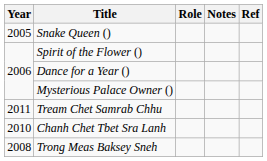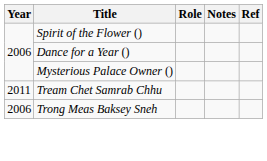 <table class="wikitable">
 <tr>
 <th>Year</th>
 <th>Title</th>
 <th>Role</th>
 <th>Notes</th>
 <th>Ref</th>
-</tr>
-<tr>
-<td>2005</td>
-<td><em>Snake Queen</em> ()</td>
-<td></td>
-<td></td>
-<td></td>
 </tr>
 <tr>
 <td rowspan="3">2006</td>
 <td><em>Spirit of the Flower</em> ()</td>
 <td></td>
 <td></td>
 <td></td>
 </tr>
 <tr>
 <td><em>Dance for a Year</em> ()</td>
 <td></td>
 <td></td>
 <td></td>
 </tr>
 <tr>
 <td><em>Mysterious Palace Owner</em> ()</td>
 <td></td>
 <td></td>
 <td></td>
 </tr>
 <tr>
 <td>2011</td>
 <td><em>Tream Chet Samrab Chhu</em></td>
 <td></td>
 <td></td>
 <td></td>
 </tr>
 <tr>
-<td>2010</td>
-<td><em>Chanh Chet Tbet Sra Lanh</em></td>
-<td></td>
-<td></td>
-<td></td>
-</tr>
-<tr>
-<td>2008</td>
+<td>2006</td>
 <td><em>Trong Meas Baksey Sneh</em></td>
 <td></td>
 <td></td>
 <td></td>
 </tr>
 </table>
